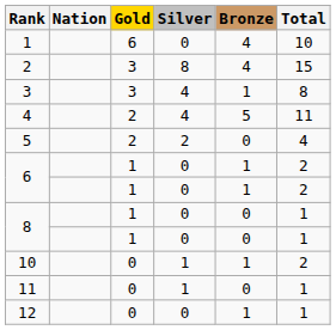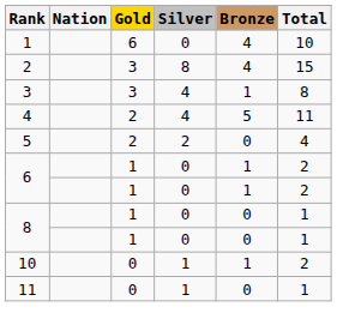 <table class="wikitable sortable" style="text-align:center">
 <tr>
 <th>Rank</th>
 <th>Nation</th>
 <th style="background-color:gold">Gold</th>
 <th style="background-color:silver">Silver</th>
 <th style="background-color:#cc9966">Bronze</th>
 <th>Total</th>
 </tr>
 <tr>
 <td>1</td>
 <td align=left></td>
 <td>6</td>
 <td>0</td>
 <td>4</td>
 <td>10</td>
 </tr>
 <tr>
 <td>2</td>
 <td align=left></td>
 <td>3</td>
 <td>8</td>
 <td>4</td>
 <td>15</td>
 </tr>
 <tr>
 <td>3</td>
 <td align=left></td>
 <td>3</td>
 <td>4</td>
 <td>1</td>
 <td>8</td>
 </tr>
 <tr>
 <td>4</td>
 <td align=left></td>
 <td>2</td>
 <td>4</td>
 <td>5</td>
 <td>11</td>
 </tr>
 <tr>
 <td>5</td>
 <td align=left></td>
 <td>2</td>
 <td>2</td>
 <td>0</td>
 <td>4</td>
 </tr>
 <tr>
 <td rowspan="2">6</td>
 <td align=left></td>
 <td>1</td>
 <td>0</td>
 <td>1</td>
 <td>2</td>
 </tr>
 <tr>
 <td align=left></td>
 <td>1</td>
 <td>0</td>
 <td>1</td>
 <td>2</td>
 </tr>
 <tr>
 <td rowspan="2">8</td>
 <td align=left></td>
 <td>1</td>
 <td>0</td>
 <td>0</td>
 <td>1</td>
 </tr>
 <tr>
 <td align=left></td>
 <td>1</td>
 <td>0</td>
 <td>0</td>
 <td>1</td>
 </tr>
 <tr>
 <td>10</td>
 <td align=left></td>
 <td>0</td>
 <td>1</td>
 <td>1</td>
 <td>2</td>
 </tr>
 <tr>
 <td>11</td>
 <td align=left></td>
 <td>0</td>
 <td>1</td>
 <td>0</td>
 <td>1</td>
 </tr>
-<tr>
-<td>12</td>
-<td align=left></td>
-<td>0</td>
-<td>0</td>
-<td>1</td>
-<td>1</td>
-</tr>
 </table>
